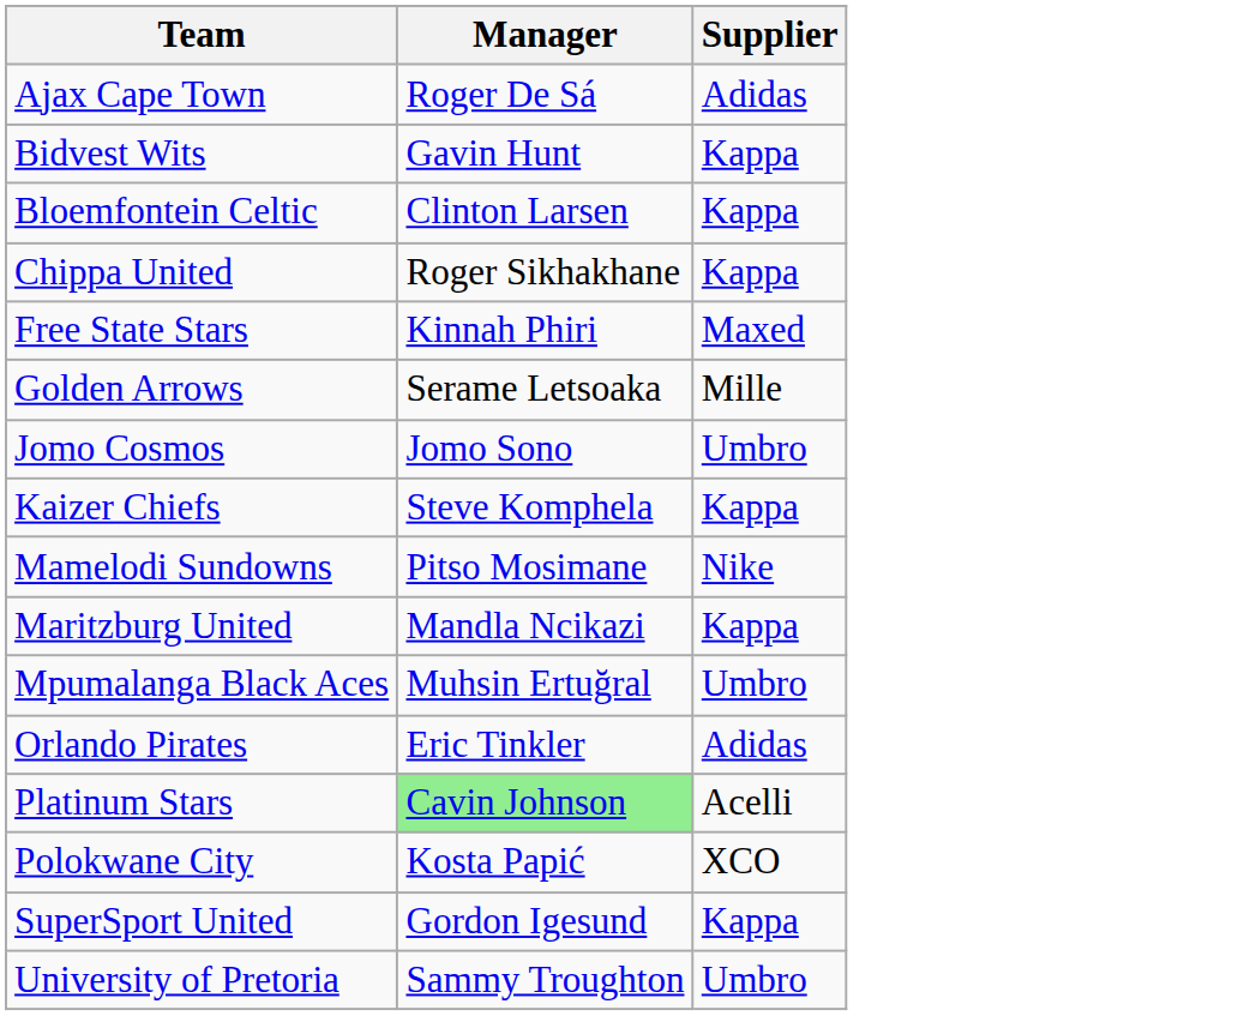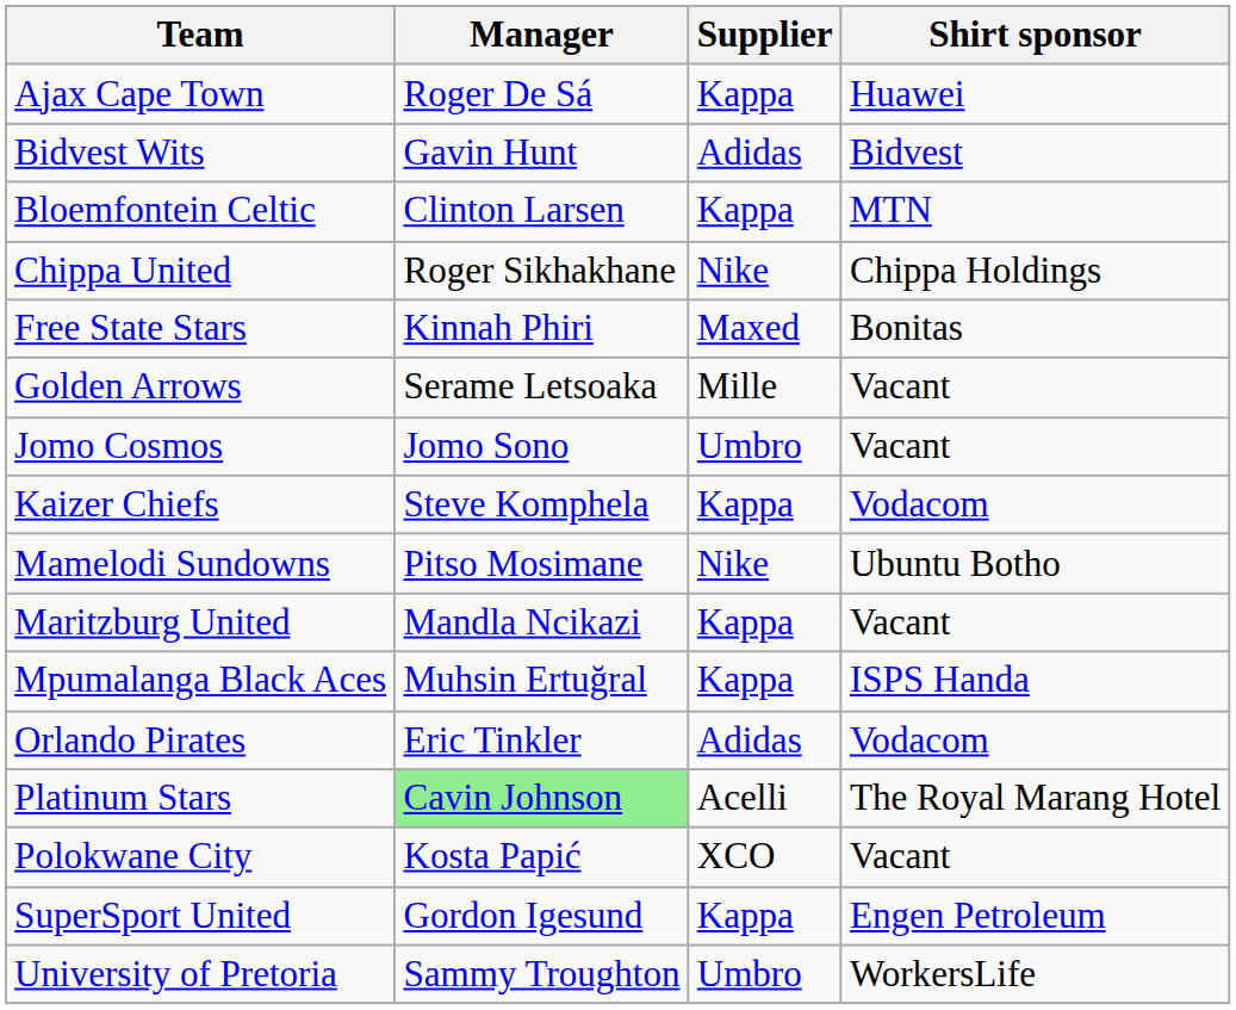 <table class="wikitable">
 <tr>
 <th>Team</th>
 <th>Manager</th>
 <th>Supplier</th>
+<th>Shirt sponsor</th>
 </tr>
 <tr>
 <td><a href='#'>Ajax Cape Town</a></td>
 <td> <a href='#'>Roger De Sá</a></td>
-<td><a href='#'>Adidas</a></td>
+<td><a href='#'>Kappa</a></td>
+<td><a href='#'>Huawei</a></td>
 </tr>
 <tr>
 <td><a href='#'>Bidvest Wits</a></td>
 <td> <a href='#'>Gavin Hunt</a></td>
-<td><a href='#'>Kappa</a></td>
+<td><a href='#'>Adidas</a></td>
+<td><a href='#'>Bidvest</a></td>
 </tr>
 <tr>
 <td><a href='#'>Bloemfontein Celtic</a></td>
 <td> <a href='#'>Clinton Larsen</a></td>
 <td><a href='#'>Kappa</a></td>
+<td><a href='#'>MTN</a></td>
 </tr>
 <tr>
 <td><a href='#'>Chippa United</a></td>
 <td> Roger Sikhakhane</td>
-<td><a href='#'>Kappa</a></td>
+<td><a href='#'>Nike</a></td>
+<td>Chippa Holdings</td>
 </tr>
 <tr>
 <td><a href='#'>Free State Stars</a></td>
 <td> <a href='#'>Kinnah Phiri</a></td>
 <td><a href='#'>Maxed</a></td>
+<td>Bonitas</td>
 </tr>
 <tr>
 <td><a href='#'>Golden Arrows</a></td>
 <td>  Serame Letsoaka</td>
 <td>Mille</td>
+<td>Vacant</td>
 </tr>
 <tr>
 <td><a href='#'>Jomo Cosmos</a></td>
 <td>  <a href='#'>Jomo Sono</a></td>
 <td><a href='#'>Umbro</a></td>
+<td>Vacant</td>
 </tr>
 <tr>
 <td><a href='#'>Kaizer Chiefs</a></td>
 <td>  <a href='#'>Steve Komphela</a></td>
 <td><a href='#'>Kappa</a></td>
+<td><a href='#'>Vodacom</a></td>
 </tr>
 <tr>
 <td><a href='#'>Mamelodi Sundowns</a></td>
 <td> <a href='#'>Pitso Mosimane</a></td>
 <td><a href='#'>Nike</a></td>
+<td>Ubuntu Botho</td>
 </tr>
 <tr>
 <td><a href='#'>Maritzburg United</a></td>
 <td> <a href='#'>Mandla Ncikazi</a></td>
 <td><a href='#'>Kappa</a></td>
+<td>Vacant</td>
 </tr>
 <tr>
 <td><a href='#'>Mpumalanga Black Aces</a></td>
 <td> <a href='#'>Muhsin Ertuğral</a></td>
-<td><a href='#'>Umbro</a></td>
+<td><a href='#'>Kappa</a></td>
+<td><a href='#'>ISPS Handa</a></td>
 </tr>
 <tr>
 <td><a href='#'>Orlando Pirates</a></td>
 <td> <a href='#'>Eric Tinkler</a></td>
 <td><a href='#'>Adidas</a></td>
+<td><a href='#'>Vodacom</a></td>
 </tr>
 <tr>
 <td><a href='#'>Platinum Stars</a></td>
 <td style="background: lightgreen;"> <a href='#'>Cavin Johnson</a></td>
 <td>Acelli</td>
+<td>The Royal Marang Hotel</td>
 </tr>
 <tr>
 <td><a href='#'>Polokwane City</a></td>
 <td> <a href='#'>Kosta Papić</a></td>
 <td>XCO</td>
+<td>Vacant</td>
 </tr>
 <tr>
 <td><a href='#'>SuperSport United</a></td>
 <td> <a href='#'>Gordon Igesund</a></td>
 <td><a href='#'>Kappa</a></td>
+<td><a href='#'>Engen Petroleum</a></td>
 </tr>
 <tr>
 <td><a href='#'>University of Pretoria</a></td>
 <td> <a href='#'>Sammy Troughton</a></td>
 <td><a href='#'>Umbro</a></td>
+<td>WorkersLife</td>
 </tr>
 </table>
